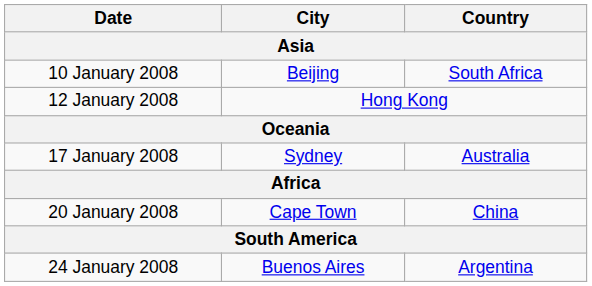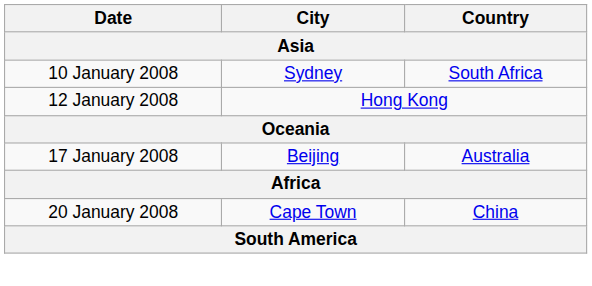 <table class="wikitable" style="text-align:center;">
 <tr>
 <th scope="col" style="width:12em;">Date</th>
 <th scope="col" style="width:10em;">City</th>
 <th scope="col" style="width:10em;">Country</th>
 </tr>
 <tr>
 <th colspan="3">Asia</th>
 </tr>
 <tr>
 <td align="center">10 January 2008</td>
-<td align="center"><a href='#'>Beijing</a></td>
+<td align="center"><a href='#'>Sydney</a></td>
 <td align="center"><a href='#'>South Africa</a></td>
 </tr>
 <tr>
 <td align="center">12 January 2008</td>
 <td align="center" colspan="2"><a href='#'>Hong Kong</a></td>
 </tr>
 <tr>
 <th colspan="3">Oceania</th>
 </tr>
 <tr>
 <td align="center">17 January 2008</td>
-<td align="center"><a href='#'>Sydney</a></td>
+<td align="center"><a href='#'>Beijing</a></td>
 <td align="center"><a href='#'>Australia</a></td>
 </tr>
 <tr>
 <th colspan="3">Africa</th>
 </tr>
 <tr>
 <td align="center">20 January 2008</td>
 <td align="center"><a href='#'>Cape Town</a></td>
 <td><a href='#'>China</a></td>
 </tr>
 <tr>
 <th colspan="3">South America</th>
 </tr>
-<tr>
-<td align="center">24 January 2008</td>
-<td align="center"><a href='#'>Buenos Aires</a></td>
-<td align="center"><a href='#'>Argentina</a></td>
-</tr>
 </table>
